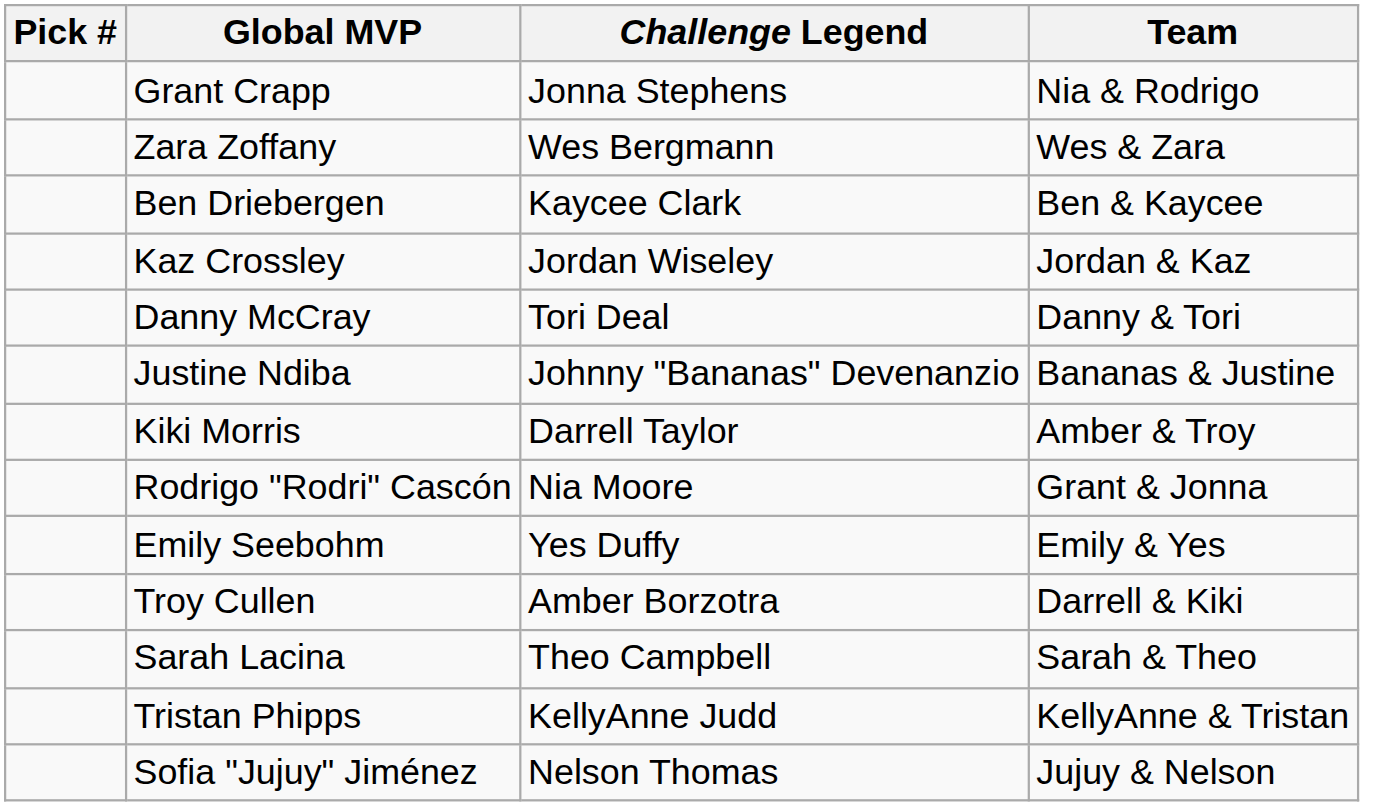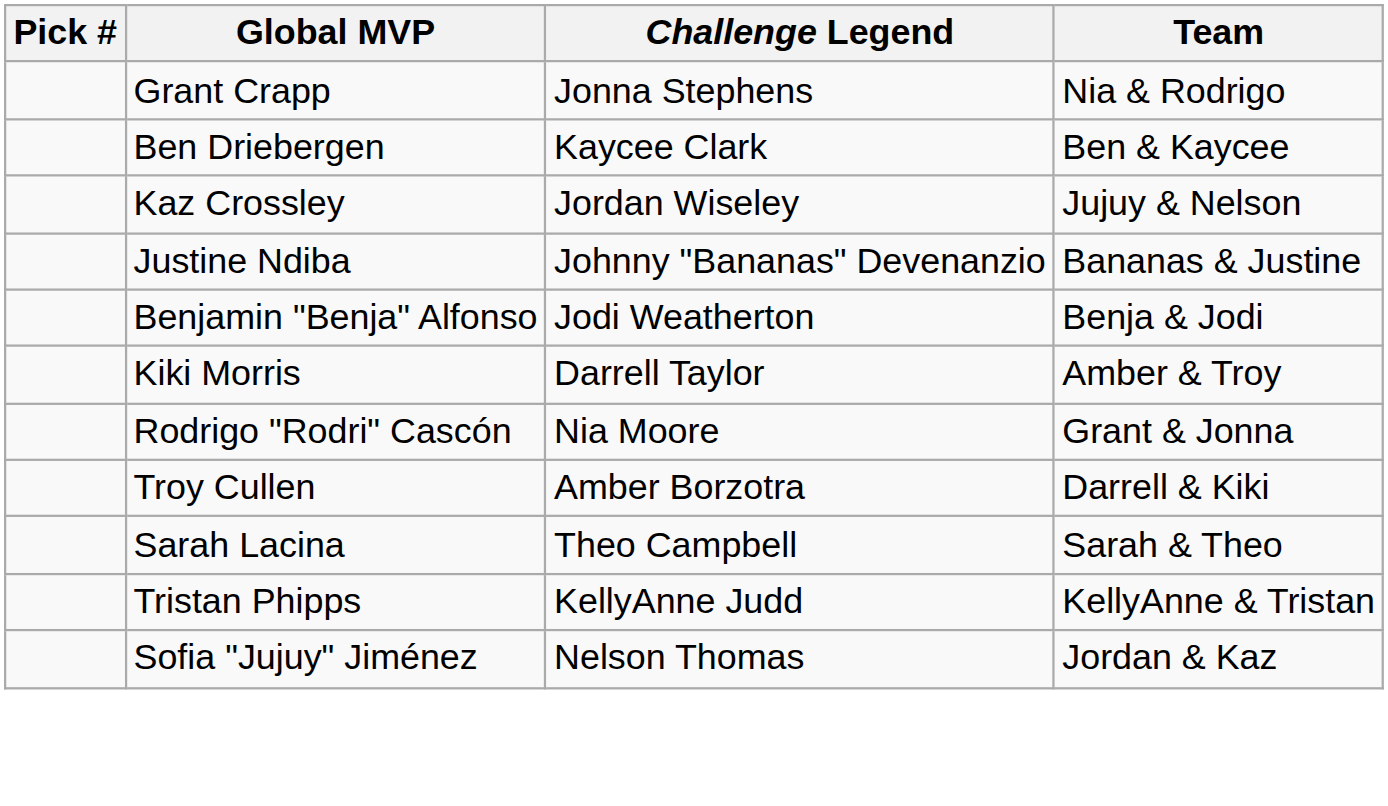 <table class="wikitable sortable" style="white-space:nowrap;">
 <tr>
 <th>Pick #</th>
 <th>Global MVP</th>
 <th><em>Challenge</em> Legend</th>
 <th>Team</th>
 </tr>
 <tr>
 <td></td>
 <td>Grant Crapp</td>
 <td>Jonna Stephens</td>
 <td> Nia & Rodrigo</td>
 </tr>
 <tr>
 <td></td>
-<td>Zara Zoffany</td>
-<td>Wes Bergmann</td>
-<td> Wes & Zara</td>
-</tr>
-<tr>
-<td></td>
 <td>Ben Driebergen</td>
 <td>Kaycee Clark</td>
 <td> Ben & Kaycee</td>
 </tr>
 <tr>
 <td></td>
 <td>Kaz Crossley</td>
 <td>Jordan Wiseley</td>
-<td> Jordan & Kaz</td>
-</tr>
-<tr>
-<td></td>
-<td>Danny McCray</td>
-<td>Tori Deal</td>
-<td> Danny & Tori</td>
+<td> Jujuy & Nelson</td>
 </tr>
 <tr>
 <td></td>
 <td>Justine Ndiba</td>
 <td>Johnny "Bananas" Devenanzio</td>
 <td> Bananas & Justine</td>
+</tr>
+<tr>
+<td></td>
+<td>Benjamin "Benja" Alfonso</td>
+<td>Jodi Weatherton</td>
+<td> Benja & Jodi</td>
 </tr>
 <tr>
 <td></td>
 <td>Kiki Morris</td>
 <td>Darrell Taylor</td>
 <td> Amber & Troy</td>
 </tr>
 <tr>
 <td></td>
 <td>Rodrigo "Rodri" Cascón</td>
 <td>Nia Moore</td>
 <td> Grant & Jonna</td>
-</tr>
-<tr>
-<td></td>
-<td>Emily Seebohm</td>
-<td>Yes Duffy</td>
-<td> Emily & Yes</td>
 </tr>
 <tr>
 <td></td>
 <td>Troy Cullen</td>
 <td>Amber Borzotra</td>
 <td> Darrell & Kiki</td>
 </tr>
 <tr>
 <td></td>
 <td>Sarah Lacina</td>
 <td>Theo Campbell</td>
 <td> Sarah & Theo</td>
 </tr>
 <tr>
 <td></td>
 <td>Tristan Phipps</td>
 <td>KellyAnne Judd</td>
 <td> KellyAnne & Tristan</td>
 </tr>
 <tr>
 <td></td>
 <td>Sofia "Jujuy" Jiménez</td>
 <td>Nelson Thomas</td>
-<td> Jujuy & Nelson</td>
+<td> Jordan & Kaz</td>
 </tr>
 </table>
